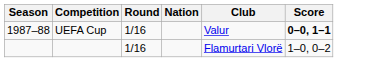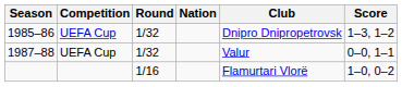 <table class="wikitable">
 <tr>
 <th>Season</th>
 <th>Competition</th>
 <th>Round</th>
 <th>Nation</th>
 <th>Club</th>
 <th>Score</th>
 </tr>
 <tr>
+<td>1985–86</td>
+<td><a href='#'>UEFA Cup</a></td>
+<td>1/32</td>
+<td></td>
+<td><a href='#'>Dnipro Dnipropetrovsk</a></td>
+<td>1–3, 1–2</td>
+</tr>
+<tr>
 <td>1987–88</td>
 <td>UEFA Cup</td>
-<td>1/16</td>
+<td>1/32</td>
 <td></td>
 <td><a href='#'>Valur</a></td>
-<td><strong>0–0, 1–1</strong></td>
+<td>0–0, 1–1</td>
 </tr>
 <tr>
 <td></td>
 <td></td>
 <td>1/16</td>
 <td></td>
 <td><a href='#'>Flamurtari Vlorë</a></td>
 <td>1–0, 0–2</td>
 </tr>
 </table>
